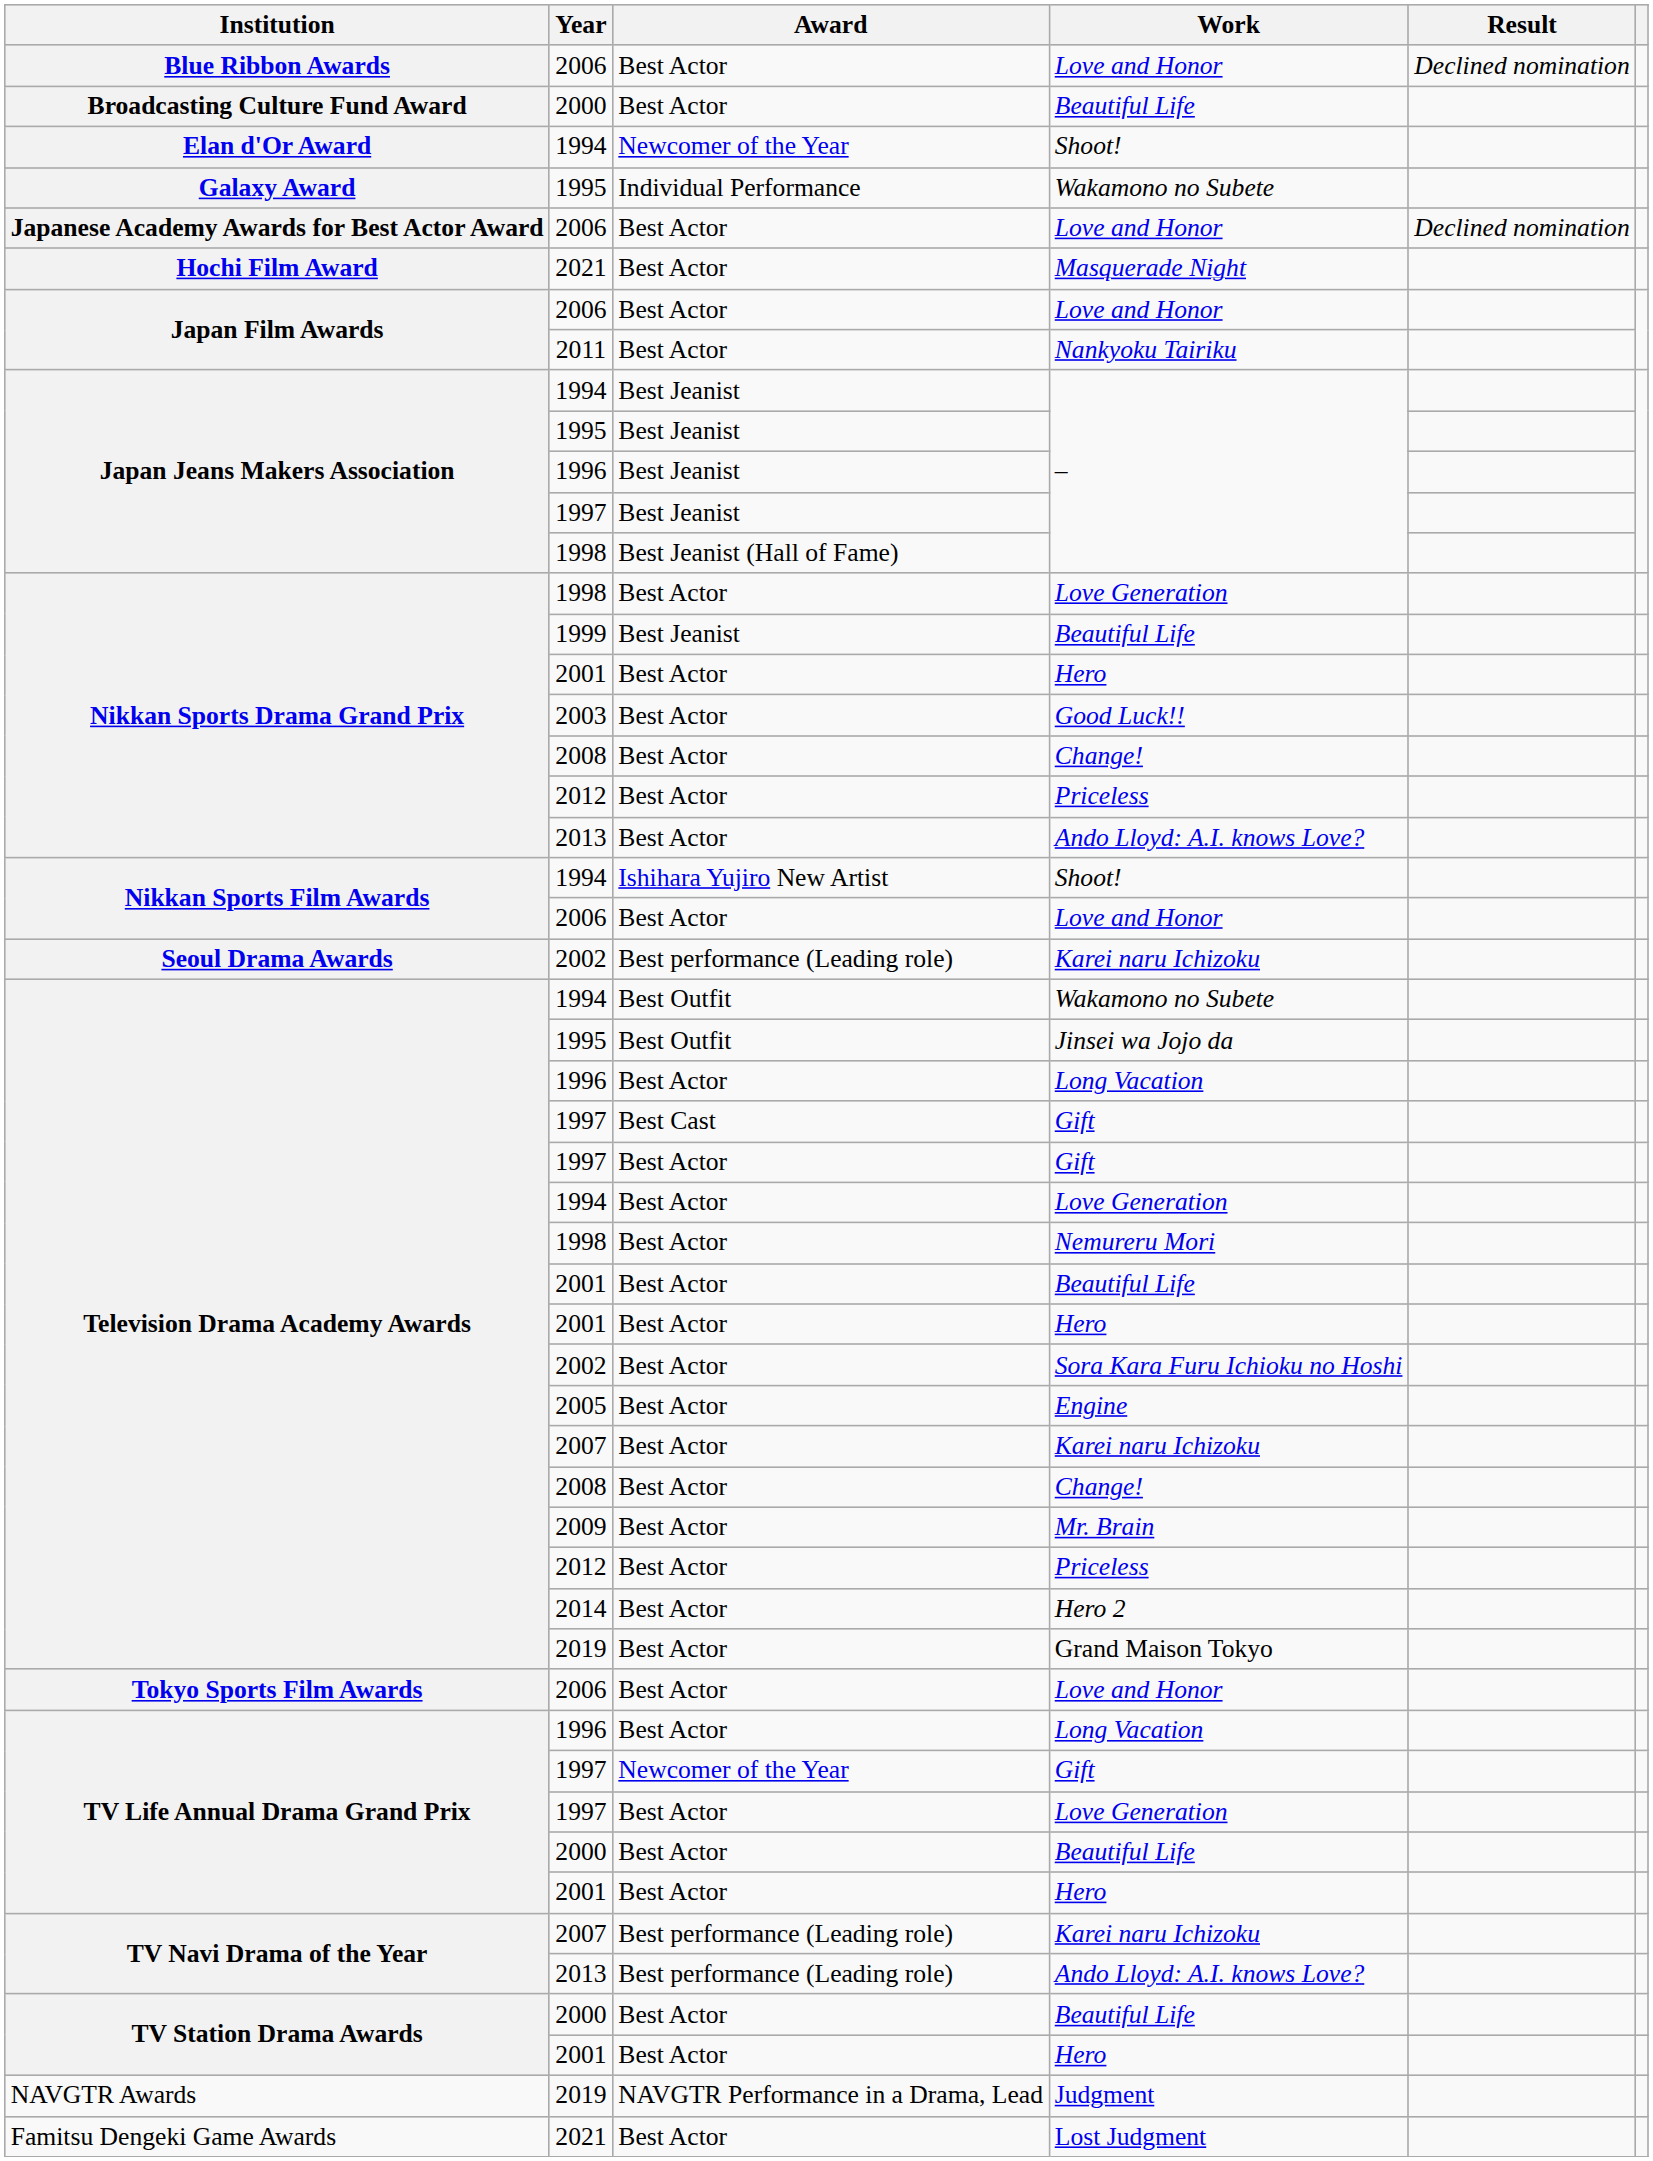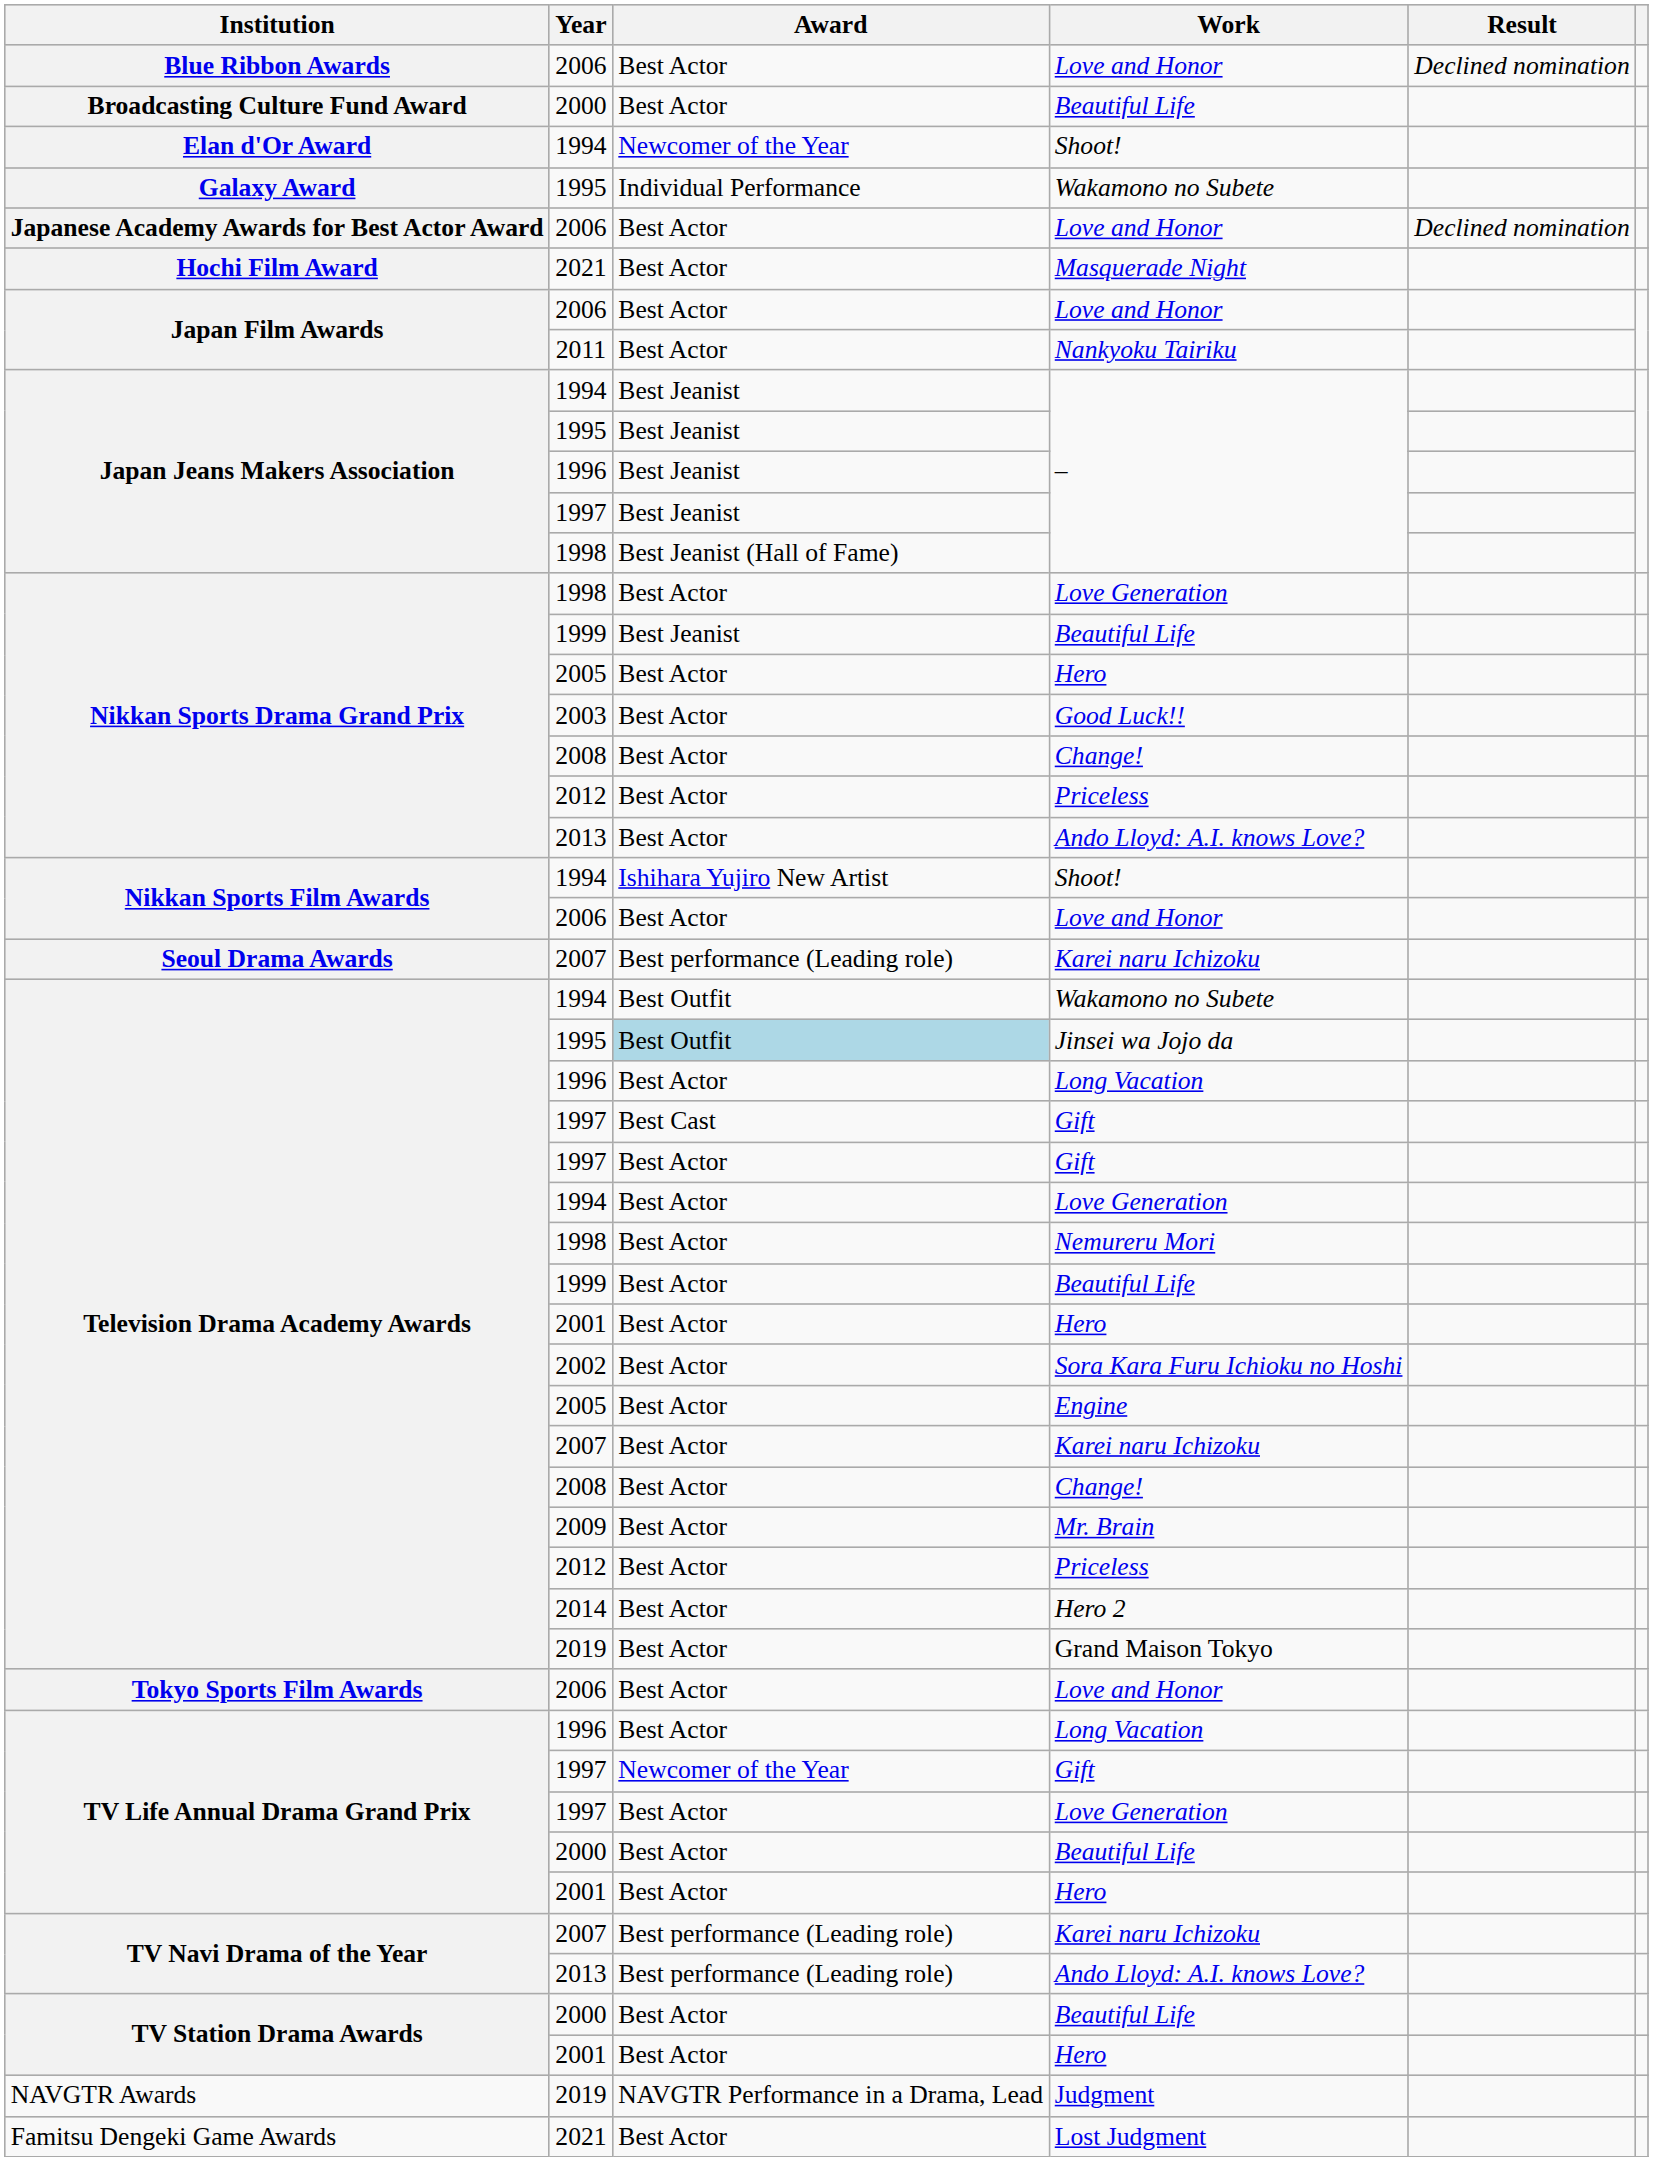 <table class="wikitable sortable mw-collapsible plainrowheaders">
 <tr>
 <th scope="col">Institution</th>
 <th scope="col">Year</th>
 <th scope="col">Award</th>
 <th scope="col">Work</th>
 <th scope="col">Result</th>
 <th scope="col" class="unsortable"></th>
 </tr>
 <tr>
 <th scope="row"><a href='#'>Blue Ribbon Awards</a></th>
 <td style="text-align:center;">2006</td>
 <td>Best Actor</td>
 <td><em><a href='#'>Love and Honor</a></em></td>
 <td style="text-align:center;"><em>Declined nomination</em></td>
 <td></td>
 </tr>
 <tr>
 <th scope="row">Broadcasting Culture Fund Award</th>
 <td style="text-align:center;">2000</td>
 <td>Best Actor</td>
 <td><em><a href='#'>Beautiful Life</a></em></td>
 <td></td>
 <td style="text-align:center;"></td>
 </tr>
 <tr>
 <th scope="row"><a href='#'>Elan d'Or Award</a></th>
 <td style="text-align:center;">1994</td>
 <td><a href='#'>Newcomer of the Year</a></td>
 <td><em>Shoot!</em></td>
 <td></td>
 <td></td>
 </tr>
 <tr>
 <th scope="row"><a href='#'>Galaxy Award</a></th>
 <td style="text-align:center;">1995</td>
 <td>Individual Performance</td>
 <td><em>Wakamono no Subete</em></td>
 <td></td>
 <td></td>
 </tr>
 <tr>
 <th scope="row">Japanese Academy Awards for Best Actor Award</th>
 <td style="text-align:center;">2006</td>
 <td>Best Actor</td>
 <td><em><a href='#'>Love and Honor</a></em></td>
 <td style="text-align:center;"><em>Declined nomination</em></td>
 <td></td>
 </tr>
 <tr>
 <th scope="row"><a href='#'>Hochi Film Award</a></th>
 <td style="text-align:center;">2021</td>
 <td>Best Actor</td>
 <td><em><a href='#'>Masquerade Night</a></em></td>
 <td></td>
 <td></td>
 </tr>
 <tr>
 <th rowspan="2" scope="row">Japan Film Awards</th>
 <td style="text-align:center;">2006</td>
 <td>Best Actor</td>
 <td><em><a href='#'>Love and Honor</a></em></td>
 <td></td>
 <td rowspan="2"  style="text-align:center;"></td>
 </tr>
 <tr>
 <td style="text-align:center;">2011</td>
 <td>Best Actor</td>
 <td><em><a href='#'>Nankyoku Tairiku</a></em></td>
 <td></td>
 </tr>
 <tr>
 <th rowspan="5" scope="row">Japan Jeans Makers Association</th>
 <td style="text-align:center;">1994</td>
 <td>Best Jeanist</td>
 <td rowspan="5">–</td>
 <td></td>
 <td rowspan="5" style="text-align:center;"></td>
 </tr>
 <tr>
 <td style="text-align:center;">1995</td>
 <td>Best Jeanist</td>
 <td></td>
 </tr>
 <tr>
 <td style="text-align:center;">1996</td>
 <td>Best Jeanist</td>
 <td></td>
 </tr>
 <tr>
 <td style="text-align:center;">1997</td>
 <td>Best Jeanist</td>
 <td></td>
 </tr>
 <tr>
 <td style="text-align:center;">1998</td>
 <td>Best Jeanist (Hall of Fame)</td>
 <td></td>
 </tr>
 <tr>
 <th rowspan="7" scope="row"><a href='#'>Nikkan Sports Drama Grand Prix</a></th>
 <td style="text-align:center;">1998</td>
 <td>Best Actor</td>
 <td><em><a href='#'>Love Generation</a></em></td>
 <td></td>
 <td></td>
 </tr>
 <tr>
 <td style="text-align:center;">1999</td>
 <td>Best Jeanist</td>
 <td><em><a href='#'>Beautiful Life</a></em></td>
 <td></td>
 <td></td>
 </tr>
 <tr>
-<td style="text-align:center;">2001</td>
+<td style="text-align:center;">2005</td>
 <td>Best Actor</td>
 <td><em><a href='#'>Hero</a></em></td>
 <td></td>
 <td></td>
 </tr>
 <tr>
 <td style="text-align:center;">2003</td>
 <td>Best Actor</td>
 <td><em><a href='#'>Good Luck!!</a></em></td>
 <td></td>
 <td></td>
 </tr>
 <tr>
 <td style="text-align:center;">2008</td>
 <td>Best Actor</td>
 <td><em><a href='#'>Change!</a></em></td>
 <td></td>
 <td></td>
 </tr>
 <tr>
 <td style="text-align:center;">2012</td>
 <td>Best Actor</td>
 <td><em><a href='#'>Priceless</a></em></td>
 <td></td>
 <td></td>
 </tr>
 <tr>
 <td style="text-align:center;">2013</td>
 <td>Best Actor</td>
 <td><em><a href='#'>Ando Lloyd: A.I. knows Love?</a></em></td>
 <td></td>
 <td></td>
 </tr>
 <tr>
 <th rowspan="2" scope="row"><a href='#'>Nikkan Sports Film Awards</a></th>
 <td style="text-align:center;">1994</td>
 <td><a href='#'>Ishihara Yujiro</a> New Artist</td>
 <td><em>Shoot!</em></td>
 <td></td>
 <td style="text-align:center;"></td>
 </tr>
 <tr>
 <td style="text-align:center;">2006</td>
 <td>Best Actor</td>
 <td><em><a href='#'>Love and Honor</a></em></td>
 <td></td>
 <td style="text-align:center;"></td>
 </tr>
 <tr>
 <th scope="row"><a href='#'>Seoul Drama Awards</a></th>
-<td style="text-align:center;">2002</td>
+<td style="text-align:center;">2007</td>
 <td>Best performance (Leading role)</td>
 <td><em><a href='#'>Karei naru Ichizoku</a></em></td>
 <td></td>
 <td></td>
 </tr>
 <tr>
 <th rowspan="17" scope="row">Television Drama Academy Awards</th>
 <td style="text-align:center;">1994</td>
 <td>Best Outfit</td>
 <td><em>Wakamono no Subete</em></td>
 <td></td>
 <td style="text-align:center;"></td>
 </tr>
 <tr>
 <td style="text-align:center;">1995</td>
-<td>Best Outfit</td>
+<td style="background: lightblue;">Best Outfit</td>
 <td><em>Jinsei wa Jojo da</em></td>
 <td></td>
 <td></td>
 </tr>
 <tr>
 <td style="text-align:center;">1996</td>
 <td>Best Actor</td>
 <td><em><a href='#'>Long Vacation</a></em></td>
 <td></td>
 <td></td>
 </tr>
 <tr>
 <td style="text-align:center;">1997</td>
 <td>Best Cast</td>
 <td><em><a href='#'>Gift</a></em></td>
 <td></td>
 <td></td>
 </tr>
 <tr>
 <td style="text-align:center;">1997</td>
 <td>Best Actor</td>
 <td><em><a href='#'>Gift</a></em></td>
 <td></td>
 <td></td>
 </tr>
 <tr>
 <td style="text-align:center;">1994</td>
 <td>Best Actor</td>
 <td><em><a href='#'>Love Generation</a></em></td>
 <td></td>
 <td></td>
 </tr>
 <tr>
 <td style="text-align:center;">1998</td>
 <td>Best Actor</td>
 <td><em><a href='#'>Nemureru Mori</a></em></td>
 <td></td>
 <td></td>
 </tr>
 <tr>
-<td style="text-align:center;">2001</td>
+<td style="text-align:center;">1999</td>
 <td>Best Actor</td>
 <td><em><a href='#'>Beautiful Life</a></em></td>
 <td></td>
 <td></td>
 </tr>
 <tr>
 <td style="text-align:center;">2001</td>
 <td>Best Actor</td>
 <td><em><a href='#'>Hero</a></em></td>
 <td></td>
 <td></td>
 </tr>
 <tr>
 <td style="text-align:center;">2002</td>
 <td>Best Actor</td>
 <td><em><a href='#'>Sora Kara Furu Ichioku no Hoshi</a></em></td>
 <td></td>
 <td></td>
 </tr>
 <tr>
 <td style="text-align:center;">2005</td>
 <td>Best Actor</td>
 <td><em><a href='#'>Engine</a></em></td>
 <td></td>
 <td></td>
 </tr>
 <tr>
 <td style="text-align:center;">2007</td>
 <td>Best Actor</td>
 <td><em><a href='#'>Karei naru Ichizoku</a></em></td>
 <td></td>
 <td></td>
 </tr>
 <tr>
 <td style="text-align:center;">2008</td>
 <td>Best Actor</td>
 <td><em><a href='#'>Change!</a></em></td>
 <td></td>
 <td></td>
 </tr>
 <tr>
 <td style="text-align:center;">2009</td>
 <td>Best Actor</td>
 <td><em><a href='#'>Mr. Brain</a></em></td>
 <td></td>
 <td></td>
 </tr>
 <tr>
 <td style="text-align:center;">2012</td>
 <td>Best Actor</td>
 <td><em><a href='#'>Priceless</a></em></td>
 <td></td>
 <td></td>
 </tr>
 <tr>
 <td style="text-align:center;">2014</td>
 <td>Best Actor</td>
 <td><em>Hero 2</em></td>
 <td></td>
 <td></td>
 </tr>
 <tr>
 <td>2019</td>
 <td>Best Actor</td>
 <td Le Grand Maison Tokyo>Grand Maison Tokyo</td>
 <td></td>
 <td></td>
 </tr>
 <tr>
 <th scope="row"><a href='#'>Tokyo Sports Film Awards</a></th>
 <td style="text-align:center;">2006</td>
 <td>Best Actor</td>
 <td><em><a href='#'>Love and Honor</a></em></td>
 <td></td>
 <td></td>
 </tr>
 <tr>
 <th rowspan="5" scope="row">TV Life Annual Drama Grand Prix</th>
 <td style="text-align:center;">1996</td>
 <td>Best Actor</td>
 <td><em><a href='#'>Long Vacation</a></em></td>
 <td></td>
 <td></td>
 </tr>
 <tr>
 <td style="text-align:center;">1997</td>
 <td><a href='#'>Newcomer of the Year</a></td>
 <td><em><a href='#'>Gift</a></em></td>
 <td></td>
 <td></td>
 </tr>
 <tr>
 <td style="text-align:center;">1997</td>
 <td>Best Actor</td>
 <td><em><a href='#'>Love Generation</a></em></td>
 <td></td>
 <td></td>
 </tr>
 <tr>
 <td style="text-align:center;">2000</td>
 <td>Best Actor</td>
 <td><em><a href='#'>Beautiful Life</a></em></td>
 <td></td>
 <td></td>
 </tr>
 <tr>
 <td style="text-align:center;">2001</td>
 <td>Best Actor</td>
 <td><em><a href='#'>Hero</a></em></td>
 <td></td>
 <td></td>
 </tr>
 <tr>
 <th rowspan="2" scope="row">TV Navi Drama of the Year</th>
 <td style="text-align:center;">2007</td>
 <td>Best performance (Leading role)</td>
 <td><em><a href='#'>Karei naru Ichizoku</a></em></td>
 <td></td>
 <td></td>
 </tr>
 <tr>
 <td style="text-align:center;">2013</td>
 <td>Best performance (Leading role)</td>
 <td><em><a href='#'>Ando Lloyd: A.I. knows Love?</a></em></td>
 <td></td>
 <td></td>
 </tr>
 <tr>
 <th rowspan="2" scope="row">TV Station Drama Awards</th>
 <td style="text-align:center;">2000</td>
 <td>Best Actor</td>
 <td><em><a href='#'>Beautiful Life</a></em></td>
 <td></td>
 <td></td>
 </tr>
 <tr>
 <td style="text-align:center;">2001</td>
 <td>Best Actor</td>
 <td><em><a href='#'>Hero</a></em></td>
 <td></td>
 <td></td>
 </tr>
 <tr>
 <td>NAVGTR Awards</td>
 <td>2019</td>
 <td>NAVGTR Performance in a Drama, Lead</td>
 <td><a href='#'>Judgment</a></td>
 <td></td>
 <td></td>
 </tr>
 <tr>
 <td>Famitsu Dengeki Game Awards</td>
 <td>2021</td>
 <td>Best Actor</td>
 <td><a href='#'>Lost Judgment</a></td>
 <td></td>
 <td></td>
 </tr>
 </table>
